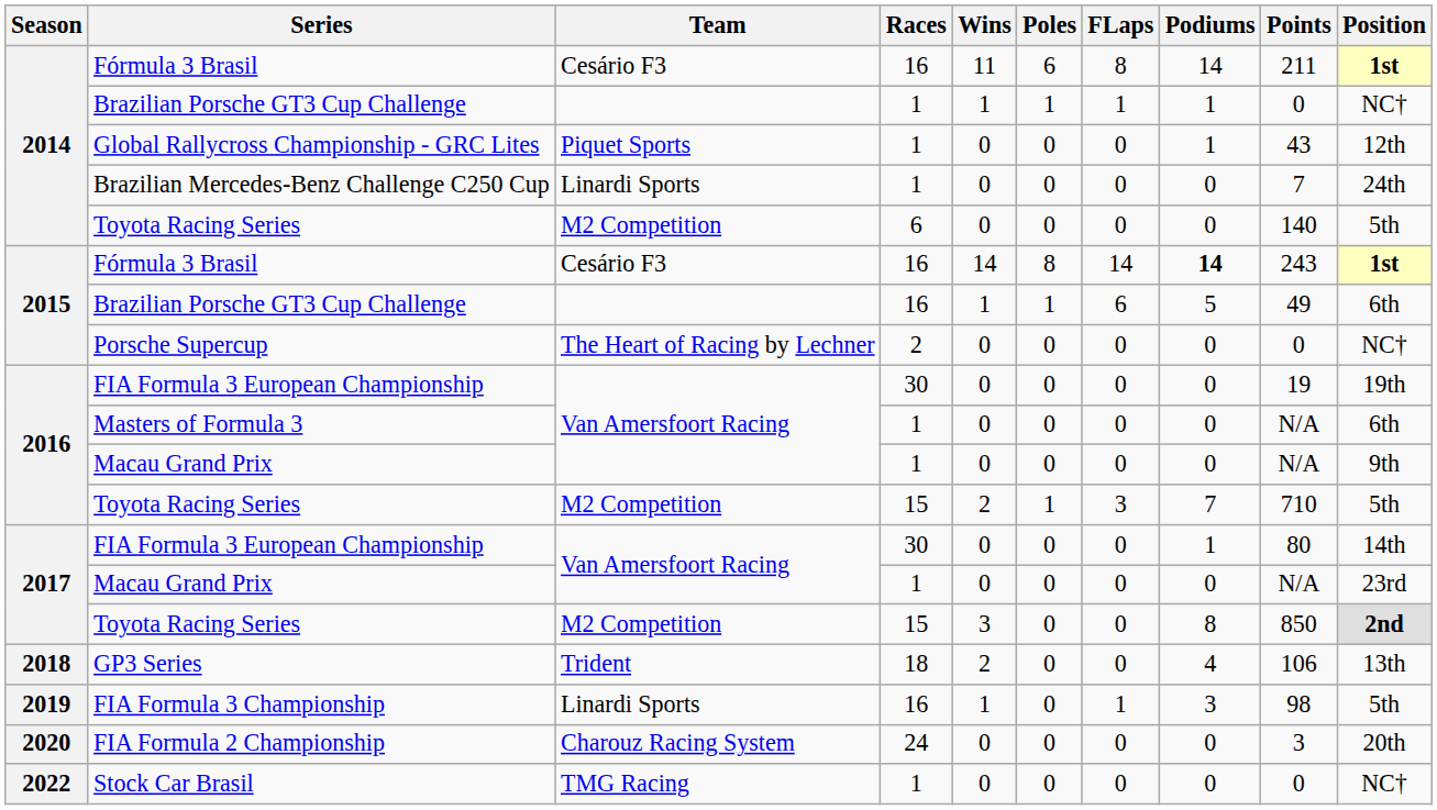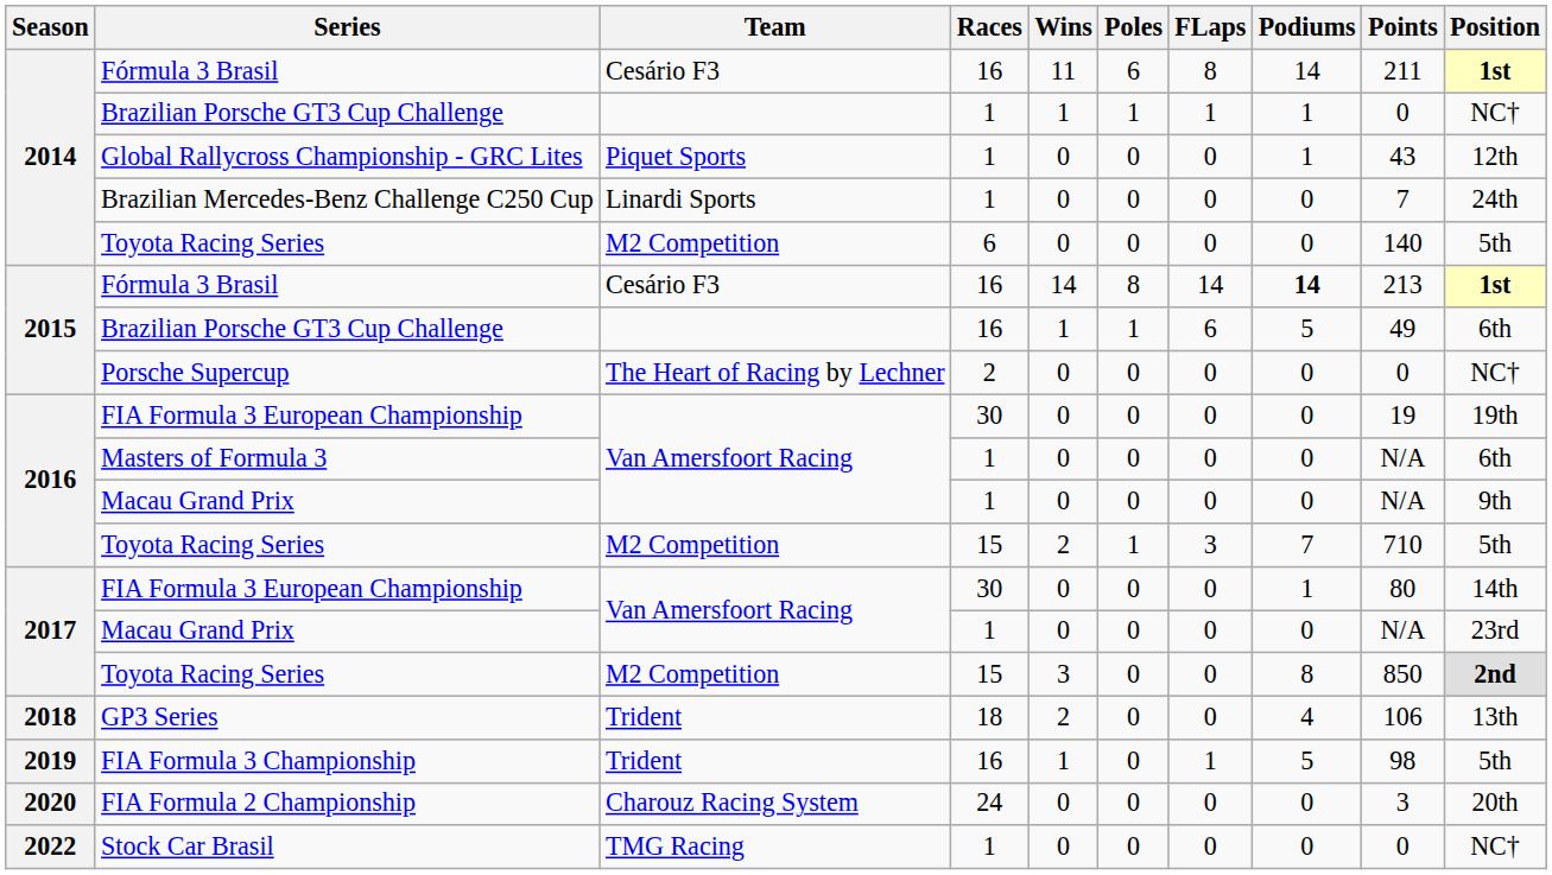 <table class="wikitable" style="font-size: 90%; text-align:center">
 <tr>
 <th>Season</th>
 <th>Series</th>
 <th>Team</th>
 <th>Races</th>
 <th>Wins</th>
 <th>Poles</th>
 <th>FLaps</th>
 <th>Podiums</th>
 <th>Points</th>
 <th>Position</th>
 </tr>
 <tr>
 <th rowspan=5>2014</th>
 <td align=left><a href='#'>Fórmula 3 Brasil</a></td>
 <td align=left>Cesário F3</td>
 <td>16</td>
 <td>11</td>
 <td>6</td>
 <td>8</td>
 <td>14</td>
 <td>211</td>
 <td style="background:#FFFFBF;"><strong>1st</strong></td>
 </tr>
 <tr>
 <td align=left><a href='#'>Brazilian Porsche GT3 Cup Challenge</a></td>
 <td align=left></td>
 <td>1</td>
 <td>1</td>
 <td>1</td>
 <td>1</td>
 <td>1</td>
 <td>0</td>
 <td>NC†</td>
 </tr>
 <tr>
 <td align=left><a href='#'>Global Rallycross Championship - GRC Lites</a></td>
 <td align=left><a href='#'>Piquet Sports</a></td>
 <td>1</td>
 <td>0</td>
 <td>0</td>
 <td>0</td>
 <td>1</td>
 <td>43</td>
 <td>12th</td>
 </tr>
 <tr>
 <td align=left>Brazilian Mercedes-Benz Challenge C250 Cup</td>
 <td align=left>Linardi Sports</td>
 <td>1</td>
 <td>0</td>
 <td>0</td>
 <td>0</td>
 <td>0</td>
 <td>7</td>
 <td>24th</td>
 </tr>
 <tr>
 <td align=left><a href='#'>Toyota Racing Series</a></td>
 <td align=left><a href='#'>M2 Competition</a></td>
 <td>6</td>
 <td>0</td>
 <td>0</td>
 <td>0</td>
 <td>0</td>
 <td>140</td>
 <td>5th</td>
 </tr>
 <tr>
 <th rowspan=3>2015</th>
 <td align=left><a href='#'>Fórmula 3 Brasil</a></td>
 <td align=left>Cesário F3</td>
 <td>16</td>
 <td>14</td>
 <td>8</td>
 <td>14</td>
 <td><strong>14</strong></td>
-<td>243</td>
+<td>213</td>
 <td style="background:#FFFFBF;"><strong>1st</strong></td>
 </tr>
 <tr>
 <td align=left><a href='#'>Brazilian Porsche GT3 Cup Challenge</a></td>
 <td align=left></td>
 <td>16</td>
 <td>1</td>
 <td>1</td>
 <td>6</td>
 <td>5</td>
 <td>49</td>
 <td>6th</td>
 </tr>
 <tr>
 <td align=left><a href='#'>Porsche Supercup</a></td>
 <td align=left><a href='#'>The Heart of Racing</a> by <a href='#'>Lechner</a></td>
 <td>2</td>
 <td>0</td>
 <td>0</td>
 <td>0</td>
 <td>0</td>
 <td>0</td>
 <td>NC†</td>
 </tr>
 <tr>
 <th rowspan=4>2016</th>
 <td align=left><a href='#'>FIA Formula 3 European Championship</a></td>
 <td align=left rowspan=3><a href='#'>Van Amersfoort Racing</a></td>
 <td>30</td>
 <td>0</td>
 <td>0</td>
 <td>0</td>
 <td>0</td>
 <td>19</td>
 <td>19th</td>
 </tr>
 <tr>
 <td align=left><a href='#'>Masters of Formula 3</a></td>
 <td>1</td>
 <td>0</td>
 <td>0</td>
 <td>0</td>
 <td>0</td>
 <td>N/A</td>
 <td>6th</td>
 </tr>
 <tr>
 <td align=left><a href='#'>Macau Grand Prix</a></td>
 <td>1</td>
 <td>0</td>
 <td>0</td>
 <td>0</td>
 <td>0</td>
 <td>N/A</td>
 <td>9th</td>
 </tr>
 <tr>
 <td align=left><a href='#'>Toyota Racing Series</a></td>
 <td align=left><a href='#'>M2 Competition</a></td>
 <td>15</td>
 <td>2</td>
 <td>1</td>
 <td>3</td>
 <td>7</td>
 <td>710</td>
 <td>5th</td>
 </tr>
 <tr>
 <th rowspan=3>2017</th>
 <td align=left><a href='#'>FIA Formula 3 European Championship</a></td>
 <td align=left rowspan=2><a href='#'>Van Amersfoort Racing</a></td>
 <td>30</td>
 <td>0</td>
 <td>0</td>
 <td>0</td>
 <td>1</td>
 <td>80</td>
 <td>14th</td>
 </tr>
 <tr>
 <td align=left><a href='#'>Macau Grand Prix</a></td>
 <td>1</td>
 <td>0</td>
 <td>0</td>
 <td>0</td>
 <td>0</td>
 <td>N/A</td>
 <td>23rd</td>
 </tr>
 <tr>
 <td align=left><a href='#'>Toyota Racing Series</a></td>
 <td align=left><a href='#'>M2 Competition</a></td>
 <td>15</td>
 <td>3</td>
 <td>0</td>
 <td>0</td>
 <td>8</td>
 <td>850</td>
 <td style="background:#DFDFDF;"><strong>2nd</strong></td>
 </tr>
 <tr>
 <th>2018</th>
 <td align=left><a href='#'>GP3 Series</a></td>
 <td align=left><a href='#'>Trident</a></td>
 <td>18</td>
 <td>2</td>
 <td>0</td>
 <td>0</td>
 <td>4</td>
 <td>106</td>
 <td>13th</td>
 </tr>
 <tr>
 <th>2019</th>
 <td align=left><a href='#'>FIA Formula 3 Championship</a></td>
-<td align=left>Linardi Sports</td>
+<td align=left><a href='#'>Trident</a></td>
 <td>16</td>
 <td>1</td>
 <td>0</td>
 <td>1</td>
-<td>3</td>
+<td>5</td>
 <td>98</td>
 <td>5th</td>
 </tr>
 <tr>
 <th>2020</th>
 <td align=left><a href='#'>FIA Formula 2 Championship</a></td>
 <td align=left><a href='#'>Charouz Racing System</a></td>
 <td>24</td>
 <td>0</td>
 <td>0</td>
 <td>0</td>
 <td>0</td>
 <td>3</td>
 <td>20th</td>
 </tr>
 <tr>
 <th>2022</th>
 <td align=left><a href='#'>Stock Car Brasil</a></td>
 <td align=left><a href='#'>TMG Racing</a></td>
 <td>1</td>
 <td>0</td>
 <td>0</td>
 <td>0</td>
 <td>0</td>
 <td>0</td>
 <td>NC†</td>
 </tr>
 </table>
